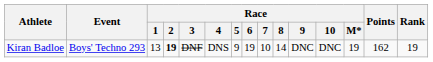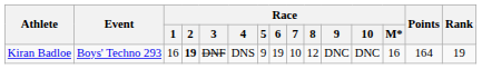 <table class="wikitable" border="1" style="font-size:90%">
 <tr>
 <th rowspan=2>Athlete</th>
 <th rowspan=2>Event</th>
 <th colspan=11>Race</th>
 <th rowspan=2>Points</th>
 <th rowspan=2>Rank</th>
 </tr>
 <tr>
 <th>1</th>
 <th>2</th>
 <th>3</th>
 <th>4</th>
 <th>5</th>
 <th>6</th>
 <th>7</th>
 <th>8</th>
 <th>9</th>
 <th>10</th>
 <th>M*</th>
 </tr>
 <tr>
 <td><a href='#'>Kiran Badloe</a></td>
 <td><a href='#'>Boys' Techno 293</a></td>
-<td align=center>13</td>
+<td align=center>16</td>
 <td align=center><strong>19</strong></td>
 <td align=center><s>DNF</s></td>
 <td align=center>DNS</td>
 <td align=center>9</td>
 <td align=center>19</td>
 <td align=center>10</td>
-<td align=center>14</td>
+<td align=center>12</td>
 <td align=center>DNC</td>
 <td align=center>DNC</td>
-<td align=center>19</td>
-<td align=center>162</td>
+<td align=center>16</td>
+<td align=center>164</td>
 <td align=center>19</td>
 </tr>
 </table>
